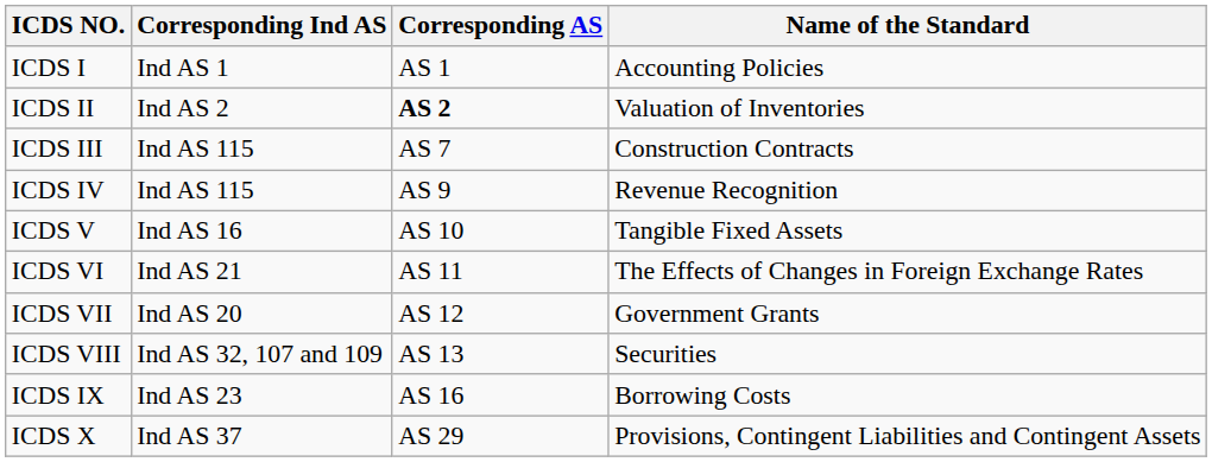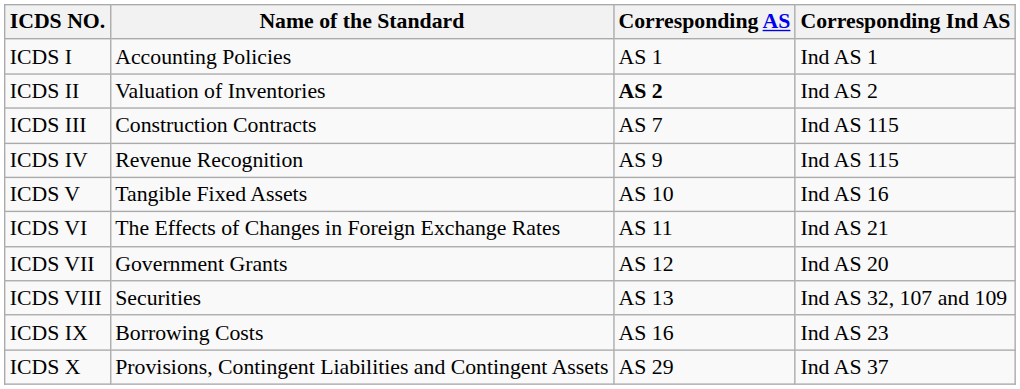 <table class="wikitable sortable">
 <tr>
 <th>ICDS NO.</th>
+<th>Name of the Standard</th>
+<th>Corresponding <a href='#'>AS</a></th>
 <th>Corresponding Ind AS</th>
-<th>Corresponding <a href='#'>AS</a></th>
-<th>Name of the Standard</th>
 </tr>
 <tr>
 <td>ICDS I</td>
+<td>Accounting Policies</td>
+<td>AS 1</td>
 <td>Ind AS 1</td>
-<td>AS 1</td>
-<td>Accounting Policies</td>
 </tr>
 <tr>
 <td>ICDS II</td>
+<td>Valuation of Inventories</td>
+<td><strong>AS 2</strong></td>
 <td>Ind AS 2</td>
-<td><strong>AS 2</strong></td>
-<td>Valuation of Inventories</td>
 </tr>
 <tr>
 <td>ICDS III</td>
+<td>Construction Contracts</td>
+<td>AS 7</td>
 <td>Ind AS 115</td>
-<td>AS 7</td>
-<td>Construction Contracts</td>
 </tr>
 <tr>
 <td>ICDS IV</td>
+<td>Revenue Recognition</td>
+<td>AS 9</td>
 <td>Ind AS 115</td>
-<td>AS 9</td>
-<td>Revenue Recognition</td>
 </tr>
 <tr>
 <td>ICDS V</td>
+<td>Tangible Fixed Assets</td>
+<td>AS 10</td>
 <td>Ind AS 16</td>
-<td>AS 10</td>
-<td>Tangible Fixed Assets</td>
 </tr>
 <tr>
 <td>ICDS VI</td>
+<td>The Effects of Changes in Foreign Exchange Rates</td>
+<td>AS 11</td>
 <td>Ind AS 21</td>
-<td>AS 11</td>
-<td>The Effects of Changes in Foreign Exchange Rates</td>
 </tr>
 <tr>
 <td>ICDS VII</td>
+<td>Government Grants</td>
+<td>AS 12</td>
 <td>Ind AS 20</td>
-<td>AS 12</td>
-<td>Government Grants</td>
 </tr>
 <tr>
 <td>ICDS VIII</td>
+<td>Securities</td>
+<td>AS 13</td>
 <td>Ind AS 32, 107 and 109</td>
-<td>AS 13</td>
-<td>Securities</td>
 </tr>
 <tr>
 <td>ICDS IX</td>
+<td>Borrowing Costs</td>
+<td>AS 16</td>
 <td>Ind AS 23</td>
-<td>AS 16</td>
-<td>Borrowing Costs</td>
 </tr>
 <tr>
 <td>ICDS X</td>
+<td>Provisions, Contingent Liabilities and Contingent Assets</td>
+<td>AS 29</td>
 <td>Ind AS 37</td>
-<td>AS 29</td>
-<td>Provisions, Contingent Liabilities and Contingent Assets</td>
 </tr>
 </table>
